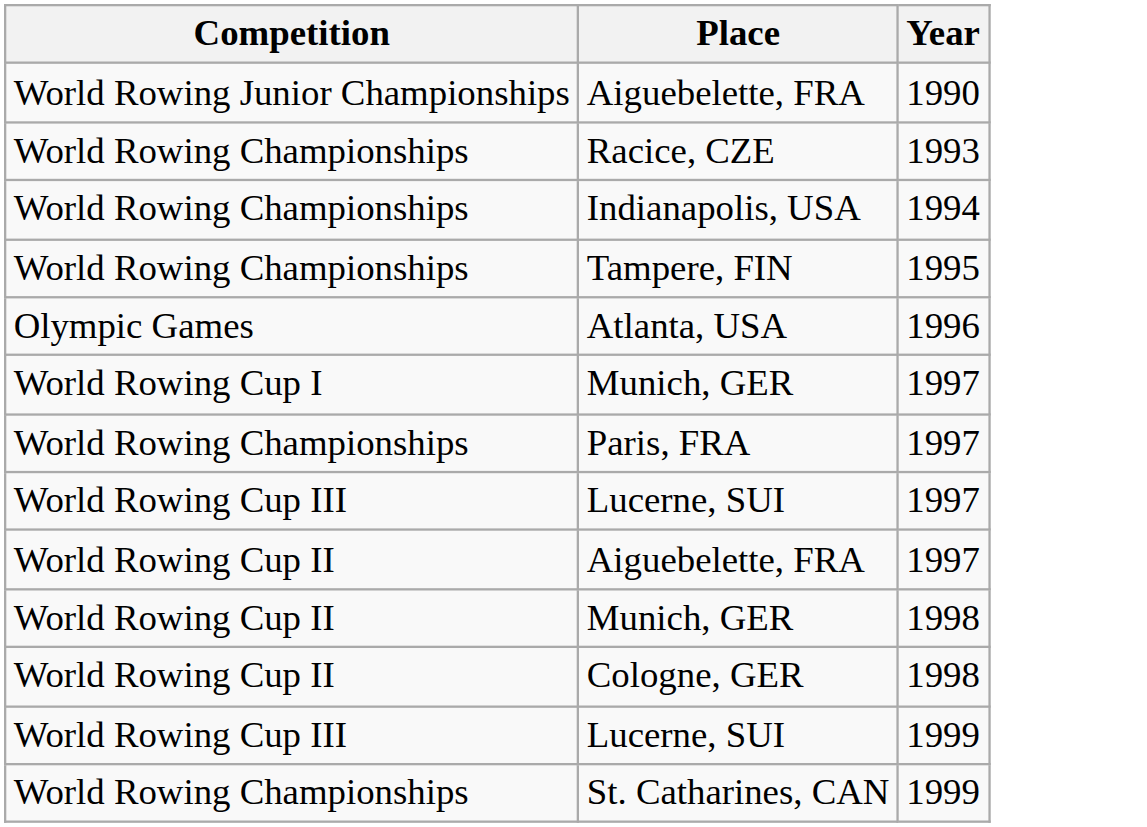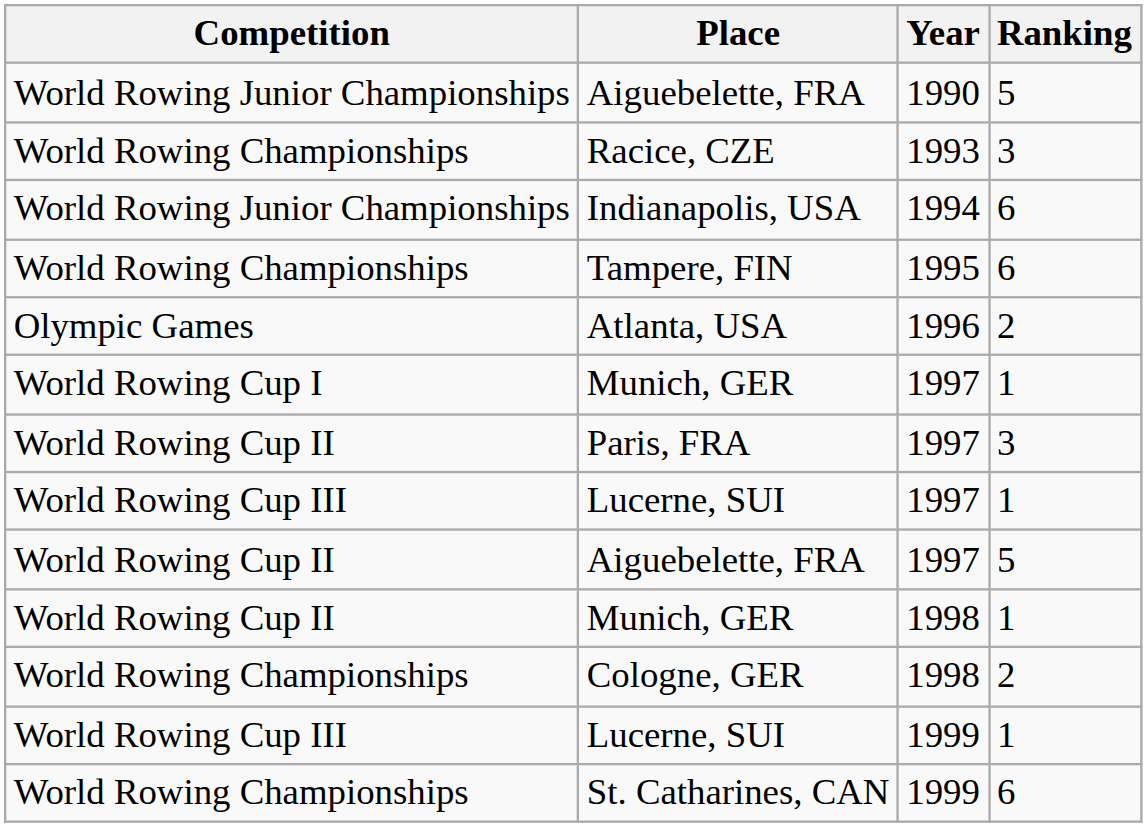 <table class="wikitable">
 <tr>
 <th>Competition</th>
 <th>Place</th>
 <th>Year</th>
+<th>Ranking</th>
 </tr>
 <tr>
 <td>World Rowing Junior Championships</td>
 <td>Aiguebelette, FRA</td>
 <td>1990</td>
+<td>5</td>
 </tr>
 <tr>
 <td>World Rowing Championships</td>
 <td>Racice, CZE</td>
 <td>1993</td>
+<td>3</td>
 </tr>
 <tr>
-<td>World Rowing Championships</td>
+<td>World Rowing Junior Championships</td>
 <td>Indianapolis, USA</td>
 <td>1994</td>
+<td>6</td>
 </tr>
 <tr>
 <td>World Rowing Championships</td>
 <td>Tampere, FIN</td>
 <td>1995</td>
+<td>6</td>
 </tr>
 <tr>
 <td>Olympic Games</td>
 <td>Atlanta, USA</td>
 <td>1996</td>
+<td>2</td>
 </tr>
 <tr>
 <td>World Rowing Cup I</td>
 <td>Munich, GER</td>
 <td>1997</td>
+<td>1</td>
 </tr>
 <tr>
-<td>World Rowing Championships</td>
+<td>World Rowing Cup II</td>
 <td>Paris, FRA</td>
 <td>1997</td>
+<td>3</td>
 </tr>
 <tr>
 <td>World Rowing Cup III</td>
 <td>Lucerne, SUI</td>
 <td>1997</td>
+<td>1</td>
 </tr>
 <tr>
 <td>World Rowing Cup II</td>
 <td>Aiguebelette, FRA</td>
 <td>1997</td>
+<td>5</td>
 </tr>
 <tr>
 <td>World Rowing Cup II</td>
 <td>Munich, GER</td>
 <td>1998</td>
+<td>1</td>
 </tr>
 <tr>
-<td>World Rowing Cup II</td>
+<td>World Rowing Championships</td>
 <td>Cologne, GER</td>
 <td>1998</td>
+<td>2</td>
 </tr>
 <tr>
 <td>World Rowing Cup III</td>
 <td>Lucerne, SUI</td>
 <td>1999</td>
+<td>1</td>
 </tr>
 <tr>
 <td>World Rowing Championships</td>
 <td>St. Catharines, CAN</td>
 <td>1999</td>
+<td>6</td>
 </tr>
 </table>
